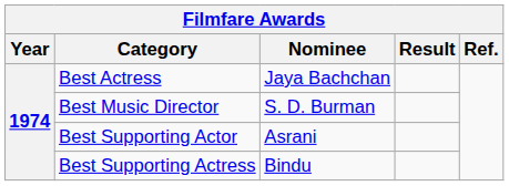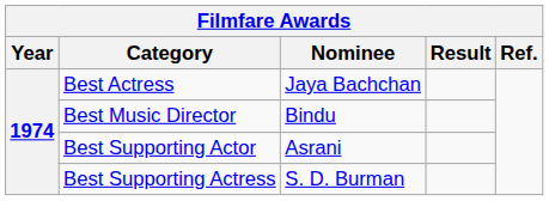 <table class="wikitable sortable">
 <tr>
 <th colspan="5"><a href='#'>Filmfare Awards</a></th>
 </tr>
 <tr>
 <th>Year</th>
 <th>Category</th>
 <th>Nominee</th>
 <th>Result</th>
 <th>Ref.</th>
 </tr>
 <tr>
 <th rowspan="4"><a href='#'>1974</a></th>
 <td><a href='#'>Best Actress</a></td>
 <td><a href='#'>Jaya Bachchan</a></td>
 <td></td>
 <td rowspan="4"></td>
 </tr>
 <tr>
 <td><a href='#'>Best Music Director</a></td>
-<td><a href='#'>S. D. Burman</a></td>
+<td><a href='#'>Bindu</a></td>
 <td></td>
 </tr>
 <tr>
 <td><a href='#'>Best Supporting Actor</a></td>
 <td><a href='#'>Asrani</a></td>
 <td></td>
 </tr>
 <tr>
 <td><a href='#'>Best Supporting Actress</a></td>
-<td><a href='#'>Bindu</a></td>
+<td><a href='#'>S. D. Burman</a></td>
 <td></td>
 </tr>
 </table>
